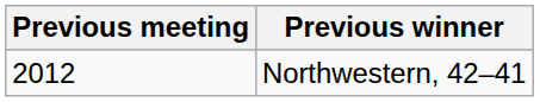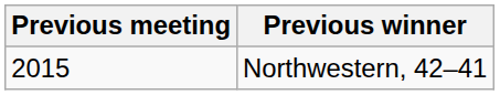 <table class="wikitable">
 <tr>
 <th>Previous meeting</th>
 <th>Previous winner</th>
 </tr>
 <tr>
-<td>2012</td>
+<td>2015</td>
 <td>Northwestern, 42–41</td>
 </tr>
 </table>
